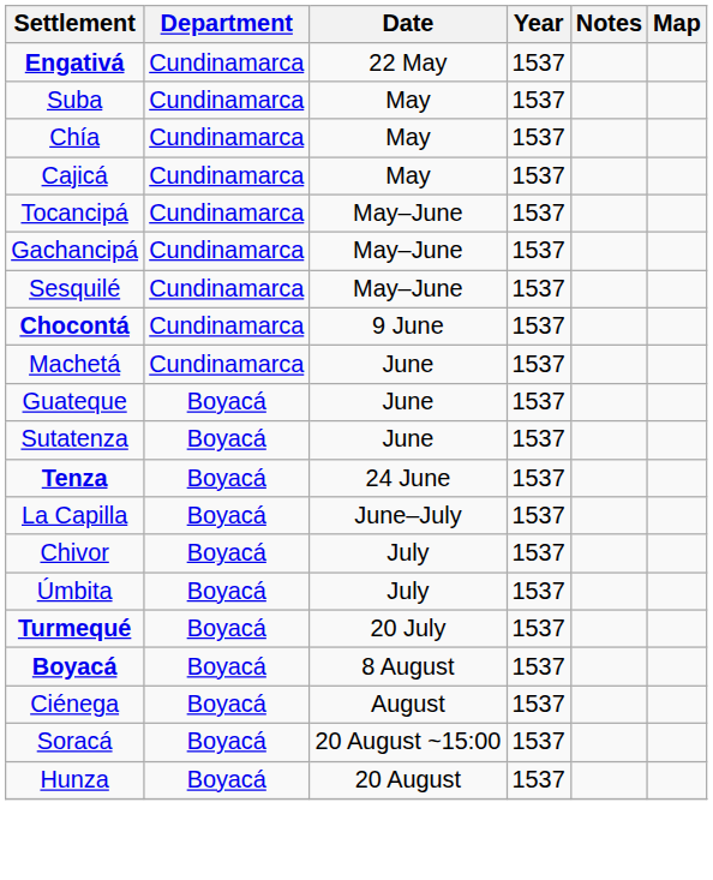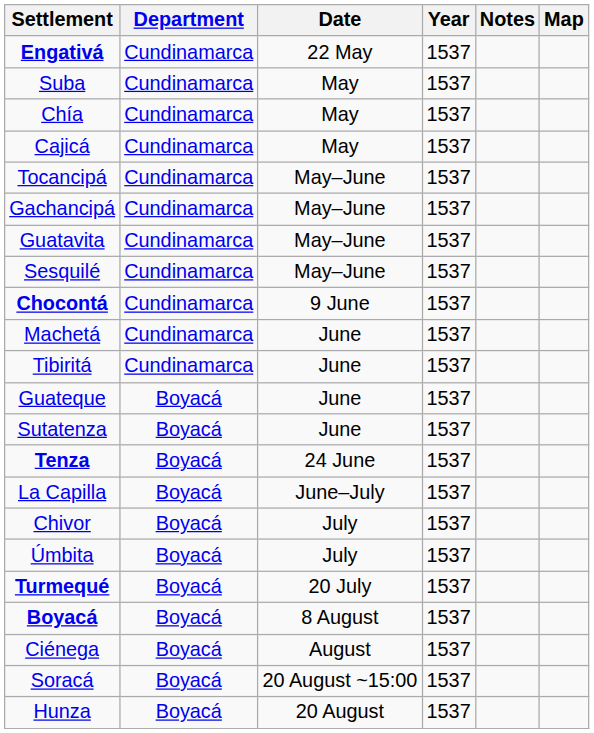 <table class="wikitable sortable mw-collapsible mw-uncollapsed" style="text-align:center">
 <tr>
 <th scope="col">Settlement<br></th>
 <th scope="col"><a href='#'>Department</a></th>
 <th scope="col">Date</th>
 <th scope="col">Year</th>
 <th scope="col">Notes</th>
 <th scope="col">Map</th>
 </tr>
 <tr>
 <td><strong><a href='#'>Engativá</a></strong></td>
 <td><a href='#'>Cundinamarca</a></td>
 <td>22 May</td>
 <td>1537</td>
 <td></td>
 <td></td>
 </tr>
 <tr>
 <td><a href='#'>Suba</a></td>
 <td><a href='#'>Cundinamarca</a></td>
 <td>May</td>
 <td>1537</td>
 <td></td>
 <td></td>
 </tr>
 <tr>
 <td><a href='#'>Chía</a></td>
 <td><a href='#'>Cundinamarca</a></td>
 <td>May</td>
 <td>1537</td>
 <td></td>
 <td></td>
 </tr>
 <tr>
 <td><a href='#'>Cajicá</a></td>
 <td><a href='#'>Cundinamarca</a></td>
 <td>May</td>
 <td>1537</td>
 <td></td>
 <td></td>
 </tr>
 <tr>
 <td><a href='#'>Tocancipá</a></td>
 <td><a href='#'>Cundinamarca</a></td>
 <td>May–June</td>
 <td>1537</td>
 <td></td>
 <td></td>
 </tr>
 <tr>
 <td><a href='#'>Gachancipá</a></td>
 <td><a href='#'>Cundinamarca</a></td>
 <td>May–June</td>
 <td>1537</td>
 <td></td>
 <td></td>
 </tr>
 <tr>
+<td><a href='#'>Guatavita</a></td>
+<td><a href='#'>Cundinamarca</a></td>
+<td>May–June</td>
+<td>1537</td>
+<td></td>
+<td></td>
+</tr>
+<tr>
 <td><a href='#'>Sesquilé</a></td>
 <td><a href='#'>Cundinamarca</a></td>
 <td>May–June</td>
 <td>1537</td>
 <td></td>
 <td></td>
 </tr>
 <tr>
 <td><strong><a href='#'>Chocontá</a></strong></td>
 <td><a href='#'>Cundinamarca</a></td>
 <td>9 June</td>
 <td>1537</td>
 <td></td>
 <td></td>
 </tr>
 <tr>
 <td><a href='#'>Machetá</a></td>
+<td><a href='#'>Cundinamarca</a></td>
+<td>June</td>
+<td>1537</td>
+<td></td>
+<td></td>
+</tr>
+<tr>
+<td><a href='#'>Tibiritá</a></td>
 <td><a href='#'>Cundinamarca</a></td>
 <td>June</td>
 <td>1537</td>
 <td></td>
 <td></td>
 </tr>
 <tr>
 <td><a href='#'>Guateque</a></td>
 <td><a href='#'>Boyacá</a></td>
 <td>June</td>
 <td>1537</td>
 <td></td>
 <td></td>
 </tr>
 <tr>
 <td><a href='#'>Sutatenza</a></td>
 <td><a href='#'>Boyacá</a></td>
 <td>June</td>
 <td>1537</td>
 <td></td>
 <td></td>
 </tr>
 <tr>
 <td><strong><a href='#'>Tenza</a></strong></td>
 <td><a href='#'>Boyacá</a></td>
 <td>24 June</td>
 <td>1537</td>
 <td></td>
 <td></td>
 </tr>
 <tr>
 <td><a href='#'>La Capilla</a></td>
 <td><a href='#'>Boyacá</a></td>
 <td>June–July</td>
 <td>1537</td>
 <td></td>
 <td></td>
 </tr>
 <tr>
 <td><a href='#'>Chivor</a></td>
 <td><a href='#'>Boyacá</a></td>
 <td>July</td>
 <td>1537</td>
 <td></td>
 <td></td>
 </tr>
 <tr>
 <td><a href='#'>Úmbita</a></td>
 <td><a href='#'>Boyacá</a></td>
 <td>July</td>
 <td>1537</td>
 <td></td>
 <td></td>
 </tr>
 <tr>
 <td><strong><a href='#'>Turmequé</a></strong></td>
 <td><a href='#'>Boyacá</a></td>
 <td>20 July</td>
 <td>1537</td>
 <td></td>
 <td></td>
 </tr>
 <tr>
 <td><strong><a href='#'>Boyacá</a></strong></td>
 <td><a href='#'>Boyacá</a></td>
 <td>8 August</td>
 <td>1537</td>
 <td></td>
 <td></td>
 </tr>
 <tr>
 <td><a href='#'>Ciénega</a></td>
 <td><a href='#'>Boyacá</a></td>
 <td>August</td>
 <td>1537</td>
 <td></td>
 <td></td>
 </tr>
 <tr>
 <td><a href='#'>Soracá</a></td>
 <td><a href='#'>Boyacá</a></td>
 <td>20 August ~15:00</td>
 <td>1537</td>
 <td></td>
 <td></td>
 </tr>
 <tr>
 <td><a href='#'>Hunza</a></td>
 <td><a href='#'>Boyacá</a></td>
 <td>20 August</td>
 <td>1537</td>
 <td></td>
 <td></td>
 </tr>
 <tr>
 </tr>
 </table>
